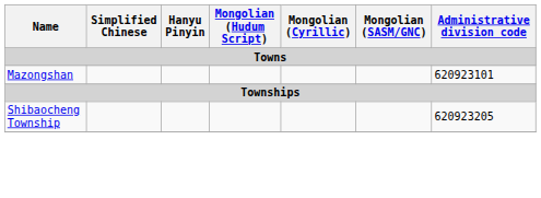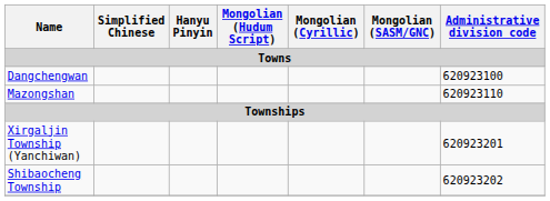 <table class="wikitable" align="center" style="width:50%; border="1">
 <tr>
 <th>Name</th>
 <th>Simplified Chinese</th>
 <th>Hanyu Pinyin</th>
 <th><a href='#'>Mongolian</a> (<a href='#'>Hudum Script</a>)</th>
 <th>Mongolian (<a href='#'>Cyrillic</a>)</th>
 <th>Mongolian (<a href='#'>SASM/GNC</a>)</th>
 <th><a href='#'>Administrative division code</a></th>
 </tr>
 <tr>
 <td colspan="7"  style="text-align:center; background:#d3d3d3;"><strong>Towns</strong></td>
 </tr>
+<tr --------->
+<td><a href='#'>Dangchengwan</a></td>
+<td></td>
+<td></td>
+<td></td>
+<td></td>
+<td></td>
+<td>620923100</td>
+</tr>
 <tr>
 <td><a href='#'>Mazongshan</a></td>
 <td></td>
 <td></td>
 <td></td>
 <td></td>
 <td></td>
-<td>620923101</td>
+<td>620923110</td>
 </tr>
 <tr>
 <td colspan="7"  style="text-align:center; background:#d3d3d3;"><strong>Townships</strong></td>
+</tr>
+<tr --------->
+<td><a href='#'>Xirgaljin Township</a><br>(Yanchiwan)</td>
+<td></td>
+<td></td>
+<td></td>
+<td></td>
+<td></td>
+<td>620923201</td>
 </tr>
 <tr>
 <td><a href='#'>Shibaocheng Township</a></td>
 <td></td>
 <td></td>
 <td></td>
 <td></td>
 <td></td>
-<td>620923205</td>
+<td>620923202</td>
 </tr>
 <tr>
 </tr>
 </table>
